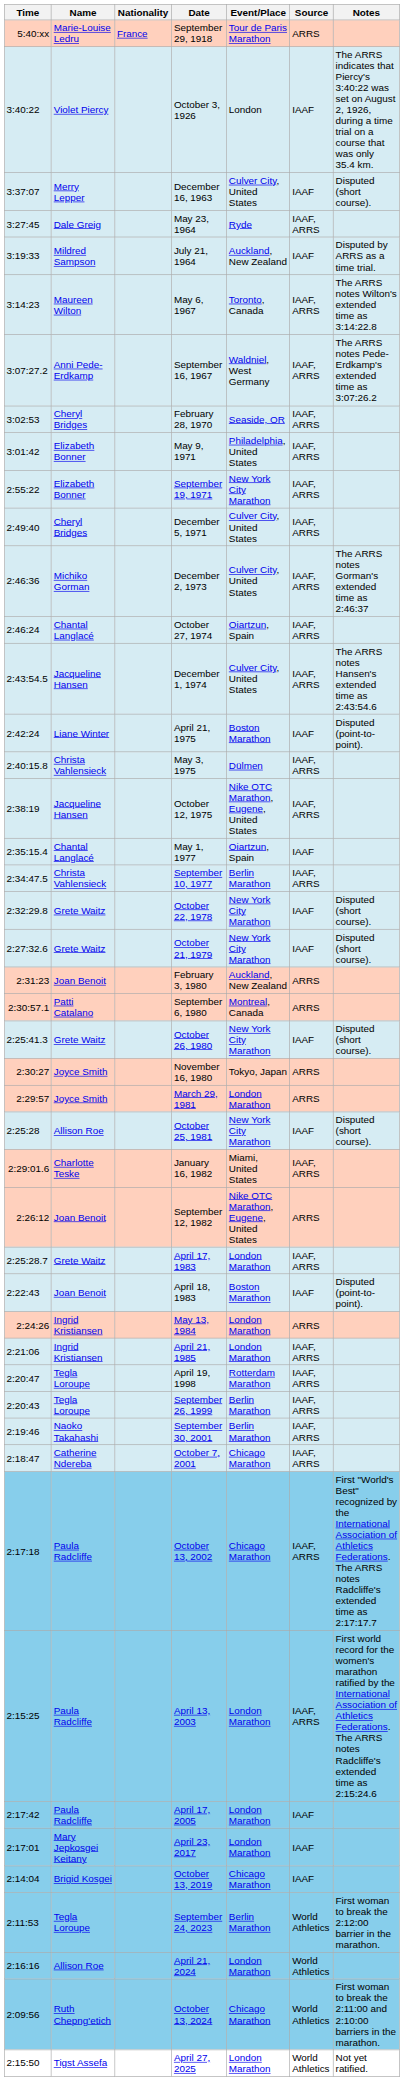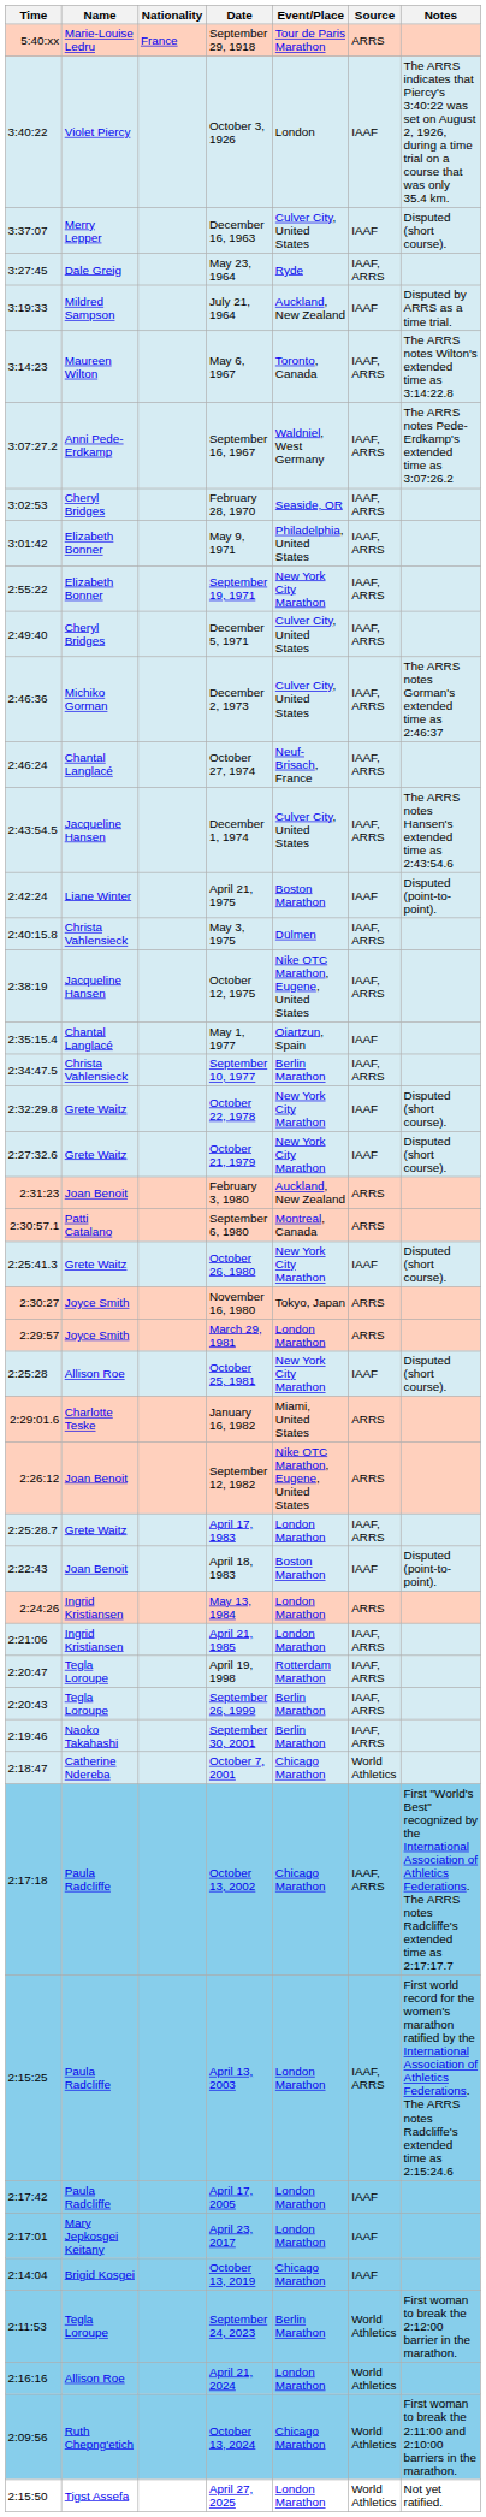 <table class="wikitable" style=" font-size: 95%;">
 <tr style="background:#dfdfdf;">
 <th style="width:120px">Time</th>
 <th style="width:140px">Name</th>
 <th style="width:160px">Nationality</th>
 <th style="width:160px">Date</th>
 <th style="width:180px">Event/Place</th>
 <th style="width:120px">Source</th>
 <th style="width:360px">Notes</th>
 </tr>
 <tr style="background:#ffd0bd;">
 <td style="text-align:right;">5:40:xx</td>
 <td><a href='#'>Marie-Louise Ledru</a></td>
 <td> <a href='#'>France</a></td>
 <td>September 29, 1918</td>
 <td><a href='#'>Tour de Paris Marathon</a></td>
 <td>ARRS</td>
 <td></td>
 </tr>
 <tr style="background:#d6ecf3;">
 <td>3:40:22</td>
 <td><a href='#'>Violet Piercy</a></td>
 <td></td>
 <td>October 3, 1926</td>
 <td>London</td>
 <td>IAAF</td>
 <td>The ARRS indicates that Piercy's 3:40:22 was set on August 2, 1926, during a time trial on a course that was only 35.4 km.</td>
 </tr>
 <tr style="background:#d6ecf3;">
 <td>3:37:07</td>
 <td><a href='#'>Merry Lepper</a></td>
 <td></td>
 <td>December 16, 1963</td>
 <td><a href='#'>Culver City</a>, United States</td>
 <td>IAAF</td>
 <td>Disputed (short course).</td>
 </tr>
 <tr style="background:#d6ecf3;">
 <td>3:27:45</td>
 <td><a href='#'>Dale Greig</a></td>
 <td></td>
 <td>May 23, 1964</td>
 <td><a href='#'>Ryde</a></td>
 <td>IAAF, ARRS</td>
 <td></td>
 </tr>
 <tr style="background:#d6ecf3;">
 <td>3:19:33</td>
 <td><a href='#'>Mildred Sampson</a></td>
 <td></td>
 <td>July 21, 1964</td>
 <td><a href='#'>Auckland</a>, New Zealand</td>
 <td>IAAF</td>
 <td>Disputed by ARRS as a time trial.</td>
 </tr>
 <tr style="background:#d6ecf3;">
 <td>3:14:23</td>
 <td><a href='#'>Maureen Wilton</a></td>
 <td></td>
 <td>May 6, 1967</td>
 <td><a href='#'>Toronto</a>, Canada</td>
 <td>IAAF, ARRS</td>
 <td>The ARRS notes Wilton's extended time as 3:14:22.8</td>
 </tr>
 <tr style="background:#d6ecf3;">
 <td>3:07:27.2</td>
 <td><a href='#'>Anni Pede-Erdkamp</a></td>
 <td></td>
 <td>September 16, 1967</td>
 <td><a href='#'>Waldniel</a>, West Germany</td>
 <td>IAAF, ARRS</td>
 <td>The ARRS notes Pede-Erdkamp's extended time as 3:07:26.2</td>
 </tr>
 <tr style="background:#d6ecf3;">
 <td>3:02:53</td>
 <td><a href='#'>Cheryl Bridges</a></td>
 <td></td>
 <td>February 28, 1970</td>
 <td><a href='#'>Seaside, OR</a></td>
 <td>IAAF, ARRS</td>
 <td></td>
 </tr>
 <tr style="background:#d6ecf3;">
 <td>3:01:42</td>
 <td><a href='#'>Elizabeth Bonner</a></td>
 <td></td>
 <td>May 9, 1971</td>
 <td><a href='#'>Philadelphia</a>, United States </td>
 <td>IAAF, ARRS</td>
 <td></td>
 </tr>
 <tr style="background:#d6ecf3;">
 <td>2:55:22</td>
 <td><a href='#'>Elizabeth Bonner</a></td>
 <td></td>
 <td><a href='#'>September 19, 1971</a></td>
 <td><a href='#'>New York City Marathon</a></td>
 <td>IAAF, ARRS</td>
 <td></td>
 </tr>
 <tr style="background:#d6ecf3;">
 <td>2:49:40</td>
 <td><a href='#'>Cheryl Bridges</a></td>
 <td></td>
 <td>December 5, 1971</td>
 <td><a href='#'>Culver City</a>, United States</td>
 <td>IAAF, ARRS</td>
 <td></td>
 </tr>
 <tr style="background:#d6ecf3;">
 <td>2:46:36</td>
 <td><a href='#'>Michiko Gorman</a></td>
 <td></td>
 <td>December 2, 1973</td>
 <td><a href='#'>Culver City</a>, United States</td>
 <td>IAAF, ARRS</td>
 <td>The ARRS notes Gorman's extended time as 2:46:37</td>
 </tr>
 <tr style="background:#d6ecf3;">
 <td>2:46:24</td>
 <td><a href='#'>Chantal Langlacé</a></td>
 <td></td>
 <td>October 27, 1974</td>
-<td><a href='#'>Oiartzun</a>, Spain</td>
+<td><a href='#'>Neuf-Brisach</a>, France</td>
 <td>IAAF, ARRS</td>
 <td></td>
 </tr>
 <tr style="background:#d6ecf3;">
 <td>2:43:54.5</td>
 <td><a href='#'>Jacqueline Hansen</a></td>
 <td></td>
 <td>December 1, 1974</td>
 <td><a href='#'>Culver City</a>, United States</td>
 <td>IAAF, ARRS</td>
 <td>The ARRS notes Hansen's extended time as 2:43:54.6</td>
 </tr>
 <tr style="background:#d6ecf3;">
 <td>2:42:24</td>
 <td><a href='#'>Liane Winter</a></td>
 <td></td>
 <td>April 21, 1975</td>
 <td><a href='#'>Boston Marathon</a></td>
 <td>IAAF</td>
 <td>Disputed (point-to-point).</td>
 </tr>
 <tr style="background:#d6ecf3;">
 <td>2:40:15.8</td>
 <td><a href='#'>Christa Vahlensieck</a></td>
 <td></td>
 <td>May 3, 1975</td>
 <td><a href='#'>Dülmen</a></td>
 <td>IAAF, ARRS</td>
 <td></td>
 </tr>
 <tr style="background:#d6ecf3;">
 <td>2:38:19</td>
 <td><a href='#'>Jacqueline Hansen</a></td>
 <td></td>
 <td>October 12, 1975</td>
 <td><a href='#'>Nike OTC Marathon</a>, <a href='#'>Eugene</a>, United States </td>
 <td>IAAF, ARRS</td>
 <td></td>
 </tr>
 <tr style="background:#d6ecf3;">
 <td>2:35:15.4</td>
 <td><a href='#'>Chantal Langlacé</a></td>
 <td></td>
 <td>May 1, 1977</td>
 <td><a href='#'>Oiartzun</a>, Spain</td>
 <td>IAAF</td>
 <td></td>
 </tr>
 <tr style="background:#d6ecf3;">
 <td>2:34:47.5</td>
 <td><a href='#'>Christa Vahlensieck</a></td>
 <td></td>
 <td><a href='#'>September 10, 1977</a></td>
 <td><a href='#'>Berlin Marathon</a></td>
 <td>IAAF, ARRS</td>
 <td></td>
 </tr>
 <tr style="background:#d6ecf3;">
 <td>2:32:29.8</td>
 <td><a href='#'>Grete Waitz</a></td>
 <td></td>
 <td><a href='#'>October 22, 1978</a></td>
 <td><a href='#'>New York City Marathon</a></td>
 <td>IAAF</td>
 <td>Disputed (short course).</td>
 </tr>
 <tr style="background:#d6ecf3;">
 <td>2:27:32.6</td>
 <td><a href='#'>Grete Waitz</a></td>
 <td></td>
 <td><a href='#'>October 21, 1979</a></td>
 <td><a href='#'>New York City Marathon</a></td>
 <td>IAAF</td>
 <td>Disputed (short course).</td>
 </tr>
 <tr style="background:#ffd0bd;">
 <td style="text-align:right;">2:31:23</td>
 <td><a href='#'>Joan Benoit</a></td>
 <td></td>
 <td>February 3, 1980</td>
 <td><a href='#'>Auckland</a>, New Zealand </td>
 <td>ARRS</td>
 <td></td>
 </tr>
 <tr style="background:#ffd0bd;">
 <td style="text-align:right;">2:30:57.1</td>
 <td><a href='#'>Patti Catalano</a></td>
 <td></td>
 <td>September 6, 1980</td>
 <td><a href='#'>Montreal</a>, Canada </td>
 <td>ARRS</td>
 <td></td>
 </tr>
 <tr style="background:#d6ecf3;">
 <td>2:25:41.3</td>
 <td><a href='#'>Grete Waitz</a></td>
 <td></td>
 <td><a href='#'>October 26, 1980</a></td>
 <td><a href='#'>New York City Marathon</a></td>
 <td>IAAF</td>
 <td>Disputed (short course).</td>
 </tr>
 <tr style="background:#ffd0bd;">
 <td style="text-align:right;">2:30:27</td>
 <td><a href='#'>Joyce Smith</a></td>
 <td></td>
 <td>November 16, 1980</td>
 <td>Tokyo, Japan </td>
 <td>ARRS</td>
 <td></td>
 </tr>
 <tr style="background:#ffd0bd;">
 <td style="text-align:right;">2:29:57</td>
 <td><a href='#'>Joyce Smith</a></td>
 <td></td>
 <td><a href='#'>March 29, 1981</a></td>
 <td><a href='#'>London Marathon</a></td>
 <td>ARRS</td>
 <td></td>
 </tr>
 <tr style="background:#d6ecf3;">
 <td>2:25:28</td>
 <td><a href='#'>Allison Roe</a></td>
 <td></td>
 <td><a href='#'>October 25, 1981</a></td>
 <td><a href='#'>New York City Marathon</a></td>
 <td>IAAF</td>
 <td>Disputed (short course).</td>
 </tr>
 <tr style="background:#ffd0bd;">
 <td style="text-align:right;">2:29:01.6</td>
 <td><a href='#'>Charlotte Teske</a></td>
 <td></td>
 <td>January 16, 1982</td>
 <td>Miami, United States </td>
-<td>IAAF, ARRS</td>
+<td>ARRS</td>
 <td></td>
 </tr>
 <tr style="background:#ffd0bd;">
 <td style="text-align:right;">2:26:12</td>
 <td><a href='#'>Joan Benoit</a></td>
 <td></td>
 <td>September 12, 1982</td>
 <td><a href='#'>Nike OTC Marathon</a>, <a href='#'>Eugene</a>, United States </td>
 <td>ARRS</td>
 <td></td>
 </tr>
 <tr style="background:#d6ecf3;">
 <td>2:25:28.7</td>
 <td><a href='#'>Grete Waitz</a></td>
 <td></td>
 <td><a href='#'>April 17, 1983</a></td>
 <td><a href='#'>London Marathon</a></td>
 <td>IAAF, ARRS</td>
 <td></td>
 </tr>
 <tr style="background:#d6ecf3;">
 <td>2:22:43</td>
 <td><a href='#'>Joan Benoit</a></td>
 <td></td>
 <td>April 18, 1983</td>
 <td><a href='#'>Boston Marathon</a></td>
 <td>IAAF</td>
 <td>Disputed (point-to-point).</td>
 </tr>
 <tr style="background:#ffd0bd;">
 <td style="text-align:right;">2:24:26</td>
 <td><a href='#'>Ingrid Kristiansen</a></td>
 <td></td>
 <td><a href='#'>May 13, 1984</a></td>
 <td><a href='#'>London Marathon</a></td>
 <td>ARRS</td>
 <td></td>
 </tr>
 <tr style="background:#d6ecf3;">
 <td>2:21:06</td>
 <td><a href='#'>Ingrid Kristiansen</a></td>
 <td></td>
 <td><a href='#'>April 21, 1985</a></td>
 <td><a href='#'>London Marathon</a></td>
 <td>IAAF, ARRS</td>
 <td></td>
 </tr>
 <tr style="background:#d6ecf3;">
 <td>2:20:47</td>
 <td><a href='#'>Tegla Loroupe</a></td>
 <td></td>
 <td>April 19, 1998</td>
 <td><a href='#'>Rotterdam Marathon</a></td>
 <td>IAAF, ARRS</td>
 <td></td>
 </tr>
 <tr style="background:#d6ecf3;">
 <td>2:20:43</td>
 <td><a href='#'>Tegla Loroupe</a></td>
 <td></td>
 <td><a href='#'>September 26, 1999</a></td>
 <td><a href='#'>Berlin Marathon</a></td>
 <td>IAAF, ARRS</td>
 <td></td>
 </tr>
 <tr style="background:#d6ecf3;">
 <td>2:19:46</td>
 <td><a href='#'>Naoko Takahashi</a></td>
 <td></td>
 <td><a href='#'>September 30, 2001</a></td>
 <td><a href='#'>Berlin Marathon</a></td>
 <td>IAAF, ARRS</td>
 <td></td>
 </tr>
 <tr style="background:#d6ecf3;">
 <td>2:18:47</td>
 <td><a href='#'>Catherine Ndereba</a></td>
 <td></td>
 <td><a href='#'>October 7, 2001</a></td>
 <td><a href='#'>Chicago Marathon</a></td>
-<td>IAAF, ARRS</td>
+<td>World Athletics</td>
 <td></td>
 </tr>
 <tr style="background:skyBlue;">
 <td>2:17:18</td>
 <td><a href='#'>Paula Radcliffe</a></td>
 <td></td>
 <td><a href='#'>October 13, 2002</a></td>
 <td><a href='#'>Chicago Marathon</a></td>
 <td>IAAF, ARRS</td>
 <td>First "World's Best" recognized by the <a href='#'>International Association of Athletics Federations</a>. The ARRS notes Radcliffe's extended time as 2:17:17.7</td>
 </tr>
 <tr style="background:skyBlue;">
 <td>2:15:25 </td>
 <td><a href='#'>Paula Radcliffe</a></td>
 <td></td>
 <td><a href='#'>April 13, 2003</a></td>
 <td><a href='#'>London Marathon</a></td>
 <td>IAAF, ARRS</td>
 <td>First world record for the women's marathon ratified by the <a href='#'>International Association of Athletics Federations</a>. The ARRS notes Radcliffe's extended time as 2:15:24.6</td>
 </tr>
 <tr style="background:skyBlue;">
 <td>2:17:42 </td>
 <td><a href='#'>Paula Radcliffe</a></td>
 <td></td>
 <td><a href='#'>April 17, 2005</a></td>
 <td><a href='#'>London Marathon</a></td>
 <td>IAAF</td>
 <td></td>
 </tr>
 <tr style="background:skyBlue;">
 <td>2:17:01 </td>
 <td><a href='#'>Mary Jepkosgei Keitany</a></td>
 <td></td>
 <td><a href='#'>April 23, 2017</a></td>
 <td><a href='#'>London Marathon</a></td>
 <td>IAAF</td>
 <td></td>
 </tr>
 <tr style="background:skyBlue;">
 <td>2:14:04 </td>
 <td><a href='#'>Brigid Kosgei</a></td>
 <td></td>
 <td><a href='#'>October 13, 2019</a></td>
 <td><a href='#'>Chicago Marathon</a></td>
 <td>IAAF</td>
 <td></td>
 </tr>
 <tr style="background:skyBlue;">
 <td>2:11:53 </td>
 <td><a href='#'>Tegla Loroupe</a></td>
 <td></td>
 <td><a href='#'>September 24, 2023</a></td>
 <td><a href='#'>Berlin Marathon</a></td>
 <td>World Athletics</td>
 <td>First woman to break the 2:12:00 barrier in the marathon.</td>
 </tr>
 <tr style="background:skyBlue;">
 <td>2:16:16 </td>
 <td><a href='#'>Allison Roe</a></td>
 <td></td>
 <td><a href='#'>April 21, 2024</a></td>
 <td><a href='#'>London Marathon</a></td>
 <td>World Athletics</td>
 <td></td>
 </tr>
 <tr style="background:skyBlue;">
 <td>2:09:56 </td>
 <td><a href='#'>Ruth Chepng'etich</a></td>
 <td></td>
 <td><a href='#'>October 13, 2024</a></td>
 <td><a href='#'>Chicago Marathon</a></td>
 <td>World Athletics</td>
 <td>First woman to break the 2:11:00 and 2:10:00 barriers in the marathon.</td>
 </tr>
 <tr style="background:white;">
 <td>2:15:50 </td>
 <td><a href='#'>Tigst Assefa</a></td>
 <td></td>
 <td><a href='#'>April 27, 2025</a></td>
 <td><a href='#'>London Marathon</a></td>
 <td>World Athletics</td>
 <td>Not yet ratified.</td>
 </tr>
 </table>
